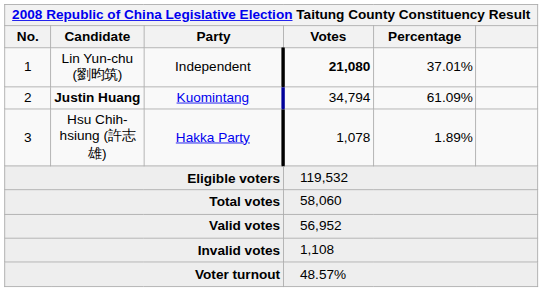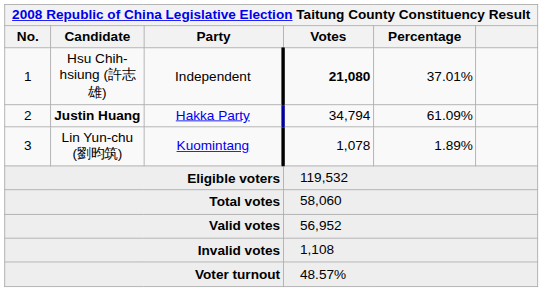 <table class="wikitable" style="margin:auto; text-align:center">
 <tr>
 <th colspan="7" width=620px><a href='#'>2008 Republic of China Legislative Election</a> Taitung County Constituency Result</th>
 </tr>
 <tr>
 <th width=35>No.</th>
 <th width=55>Candidate</th>
 <th width=120>Party</th>
 <th width=75>Votes</th>
 <th width=75>Percentage</th>
 <th width=49></th>
 </tr>
 <tr>
 <td>1</td>
-<td>Lin Yun-chu (劉昀筑)</td>
+<td>Hsu Chih-hsiung (許志雄)</td>
 <td>Independent</td>
 <td style="border-left:4px solid #000000;" align="right"><strong>21,080</strong></td>
 <td align="right">37.01%</td>
 <td align="center"></td>
 </tr>
 <tr>
 <td>2</td>
 <td><strong>Justin Huang</strong></td>
-<td><a href='#'>Kuomintang</a></td>
+<td><a href='#'>Hakka Party</a></td>
 <td style="border-left:4px solid #000099;" align="right">34,794</td>
 <td align="right">61.09%</td>
 <td align="center"></td>
 </tr>
 <tr>
 <td>3</td>
-<td>Hsu Chih-hsiung (許志雄)</td>
-<td><a href='#'>Hakka Party</a></td>
+<td>Lin Yun-chu (劉昀筑)</td>
+<td><a href='#'>Kuomintang</a></td>
 <td style="border-left:4px solid #000000;" align="right">1,078</td>
 <td align="right">1.89%</td>
 <td align="center"></td>
 </tr>
 <tr bgcolor=EEEEEE>
 <td colspan="3" align="right"><strong>Eligible voters</strong></td>
 <td colspan="3" align="left">　119,532</td>
 </tr>
 <tr bgcolor=EEEEEE>
 <td colspan="3" align="right"><strong>Total votes</strong></td>
 <td colspan="3" align="left">　58,060</td>
 </tr>
 <tr bgcolor=EEEEEE>
 <td colspan="3" align="right"><strong>Valid votes</strong></td>
 <td colspan="3" align="left">　56,952</td>
 </tr>
 <tr bgcolor=EEEEEE>
 <td colspan="3" align="right"><strong>Invalid votes</strong></td>
 <td colspan="3" align="left">　1,108</td>
 </tr>
 <tr bgcolor=EEEEEE>
 <td colspan="3" align="right"><strong>Voter turnout</strong></td>
 <td colspan="3" align="left">　48.57%</td>
 </tr>
 </table>
